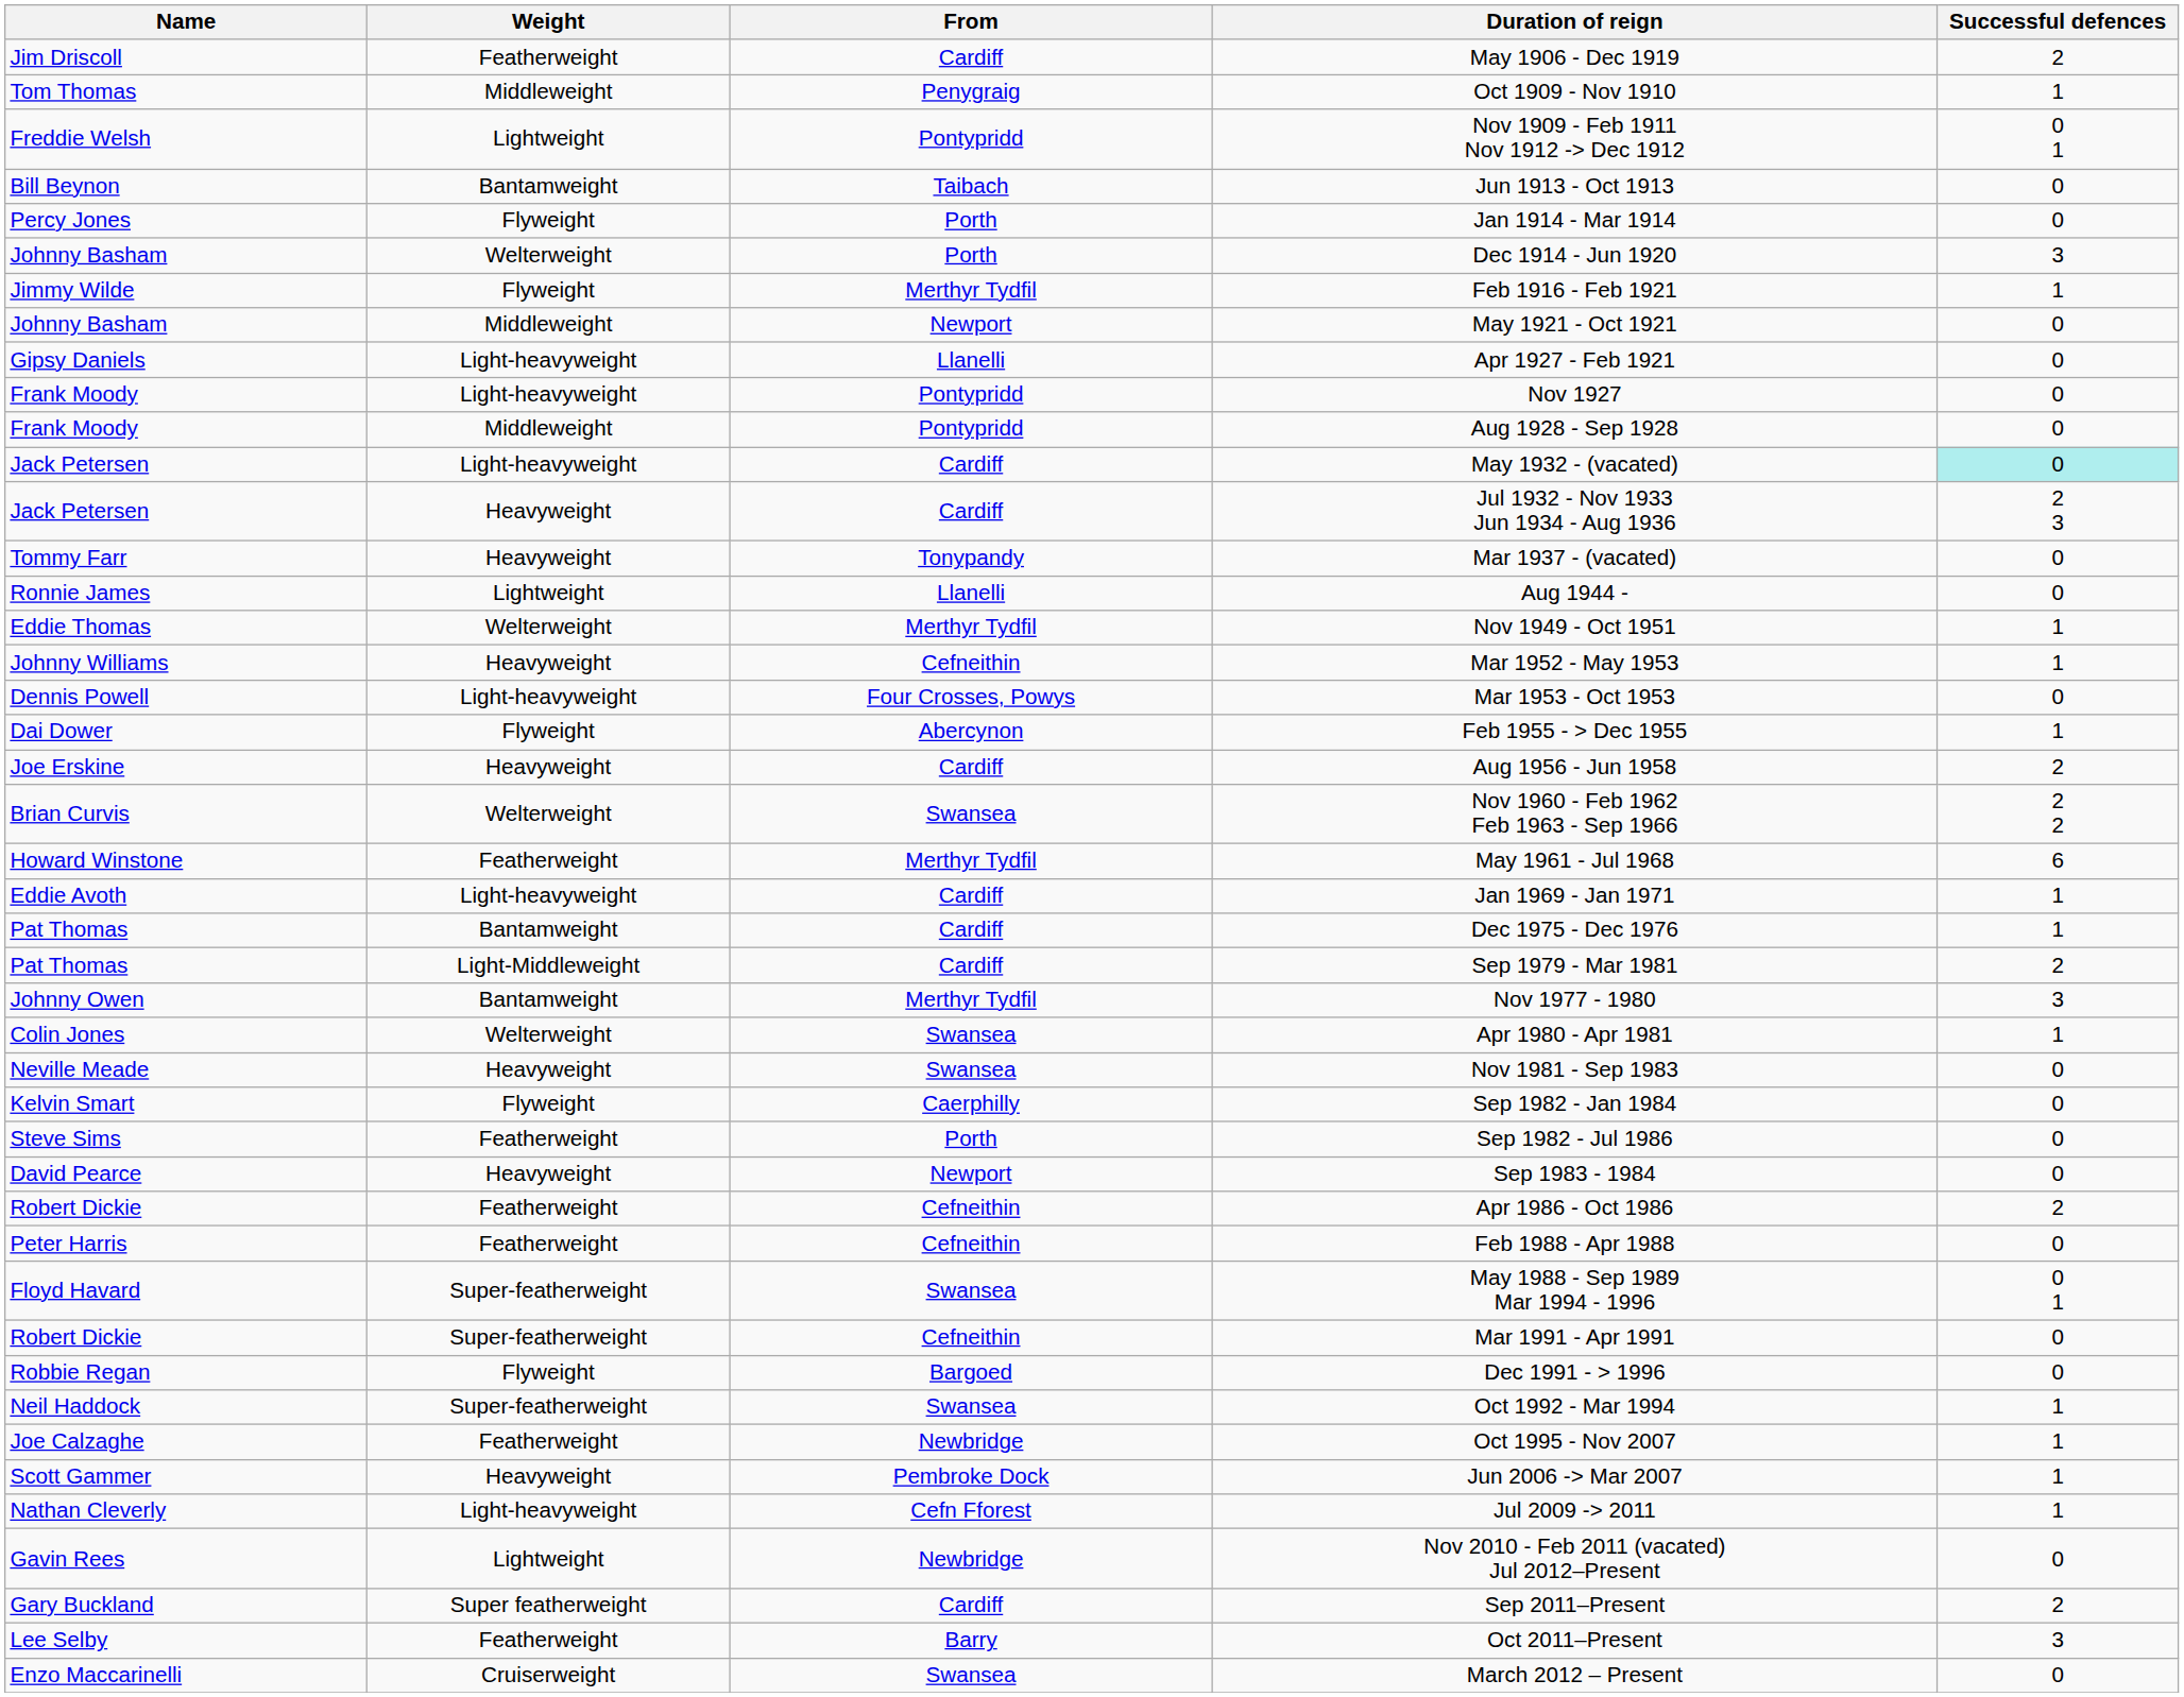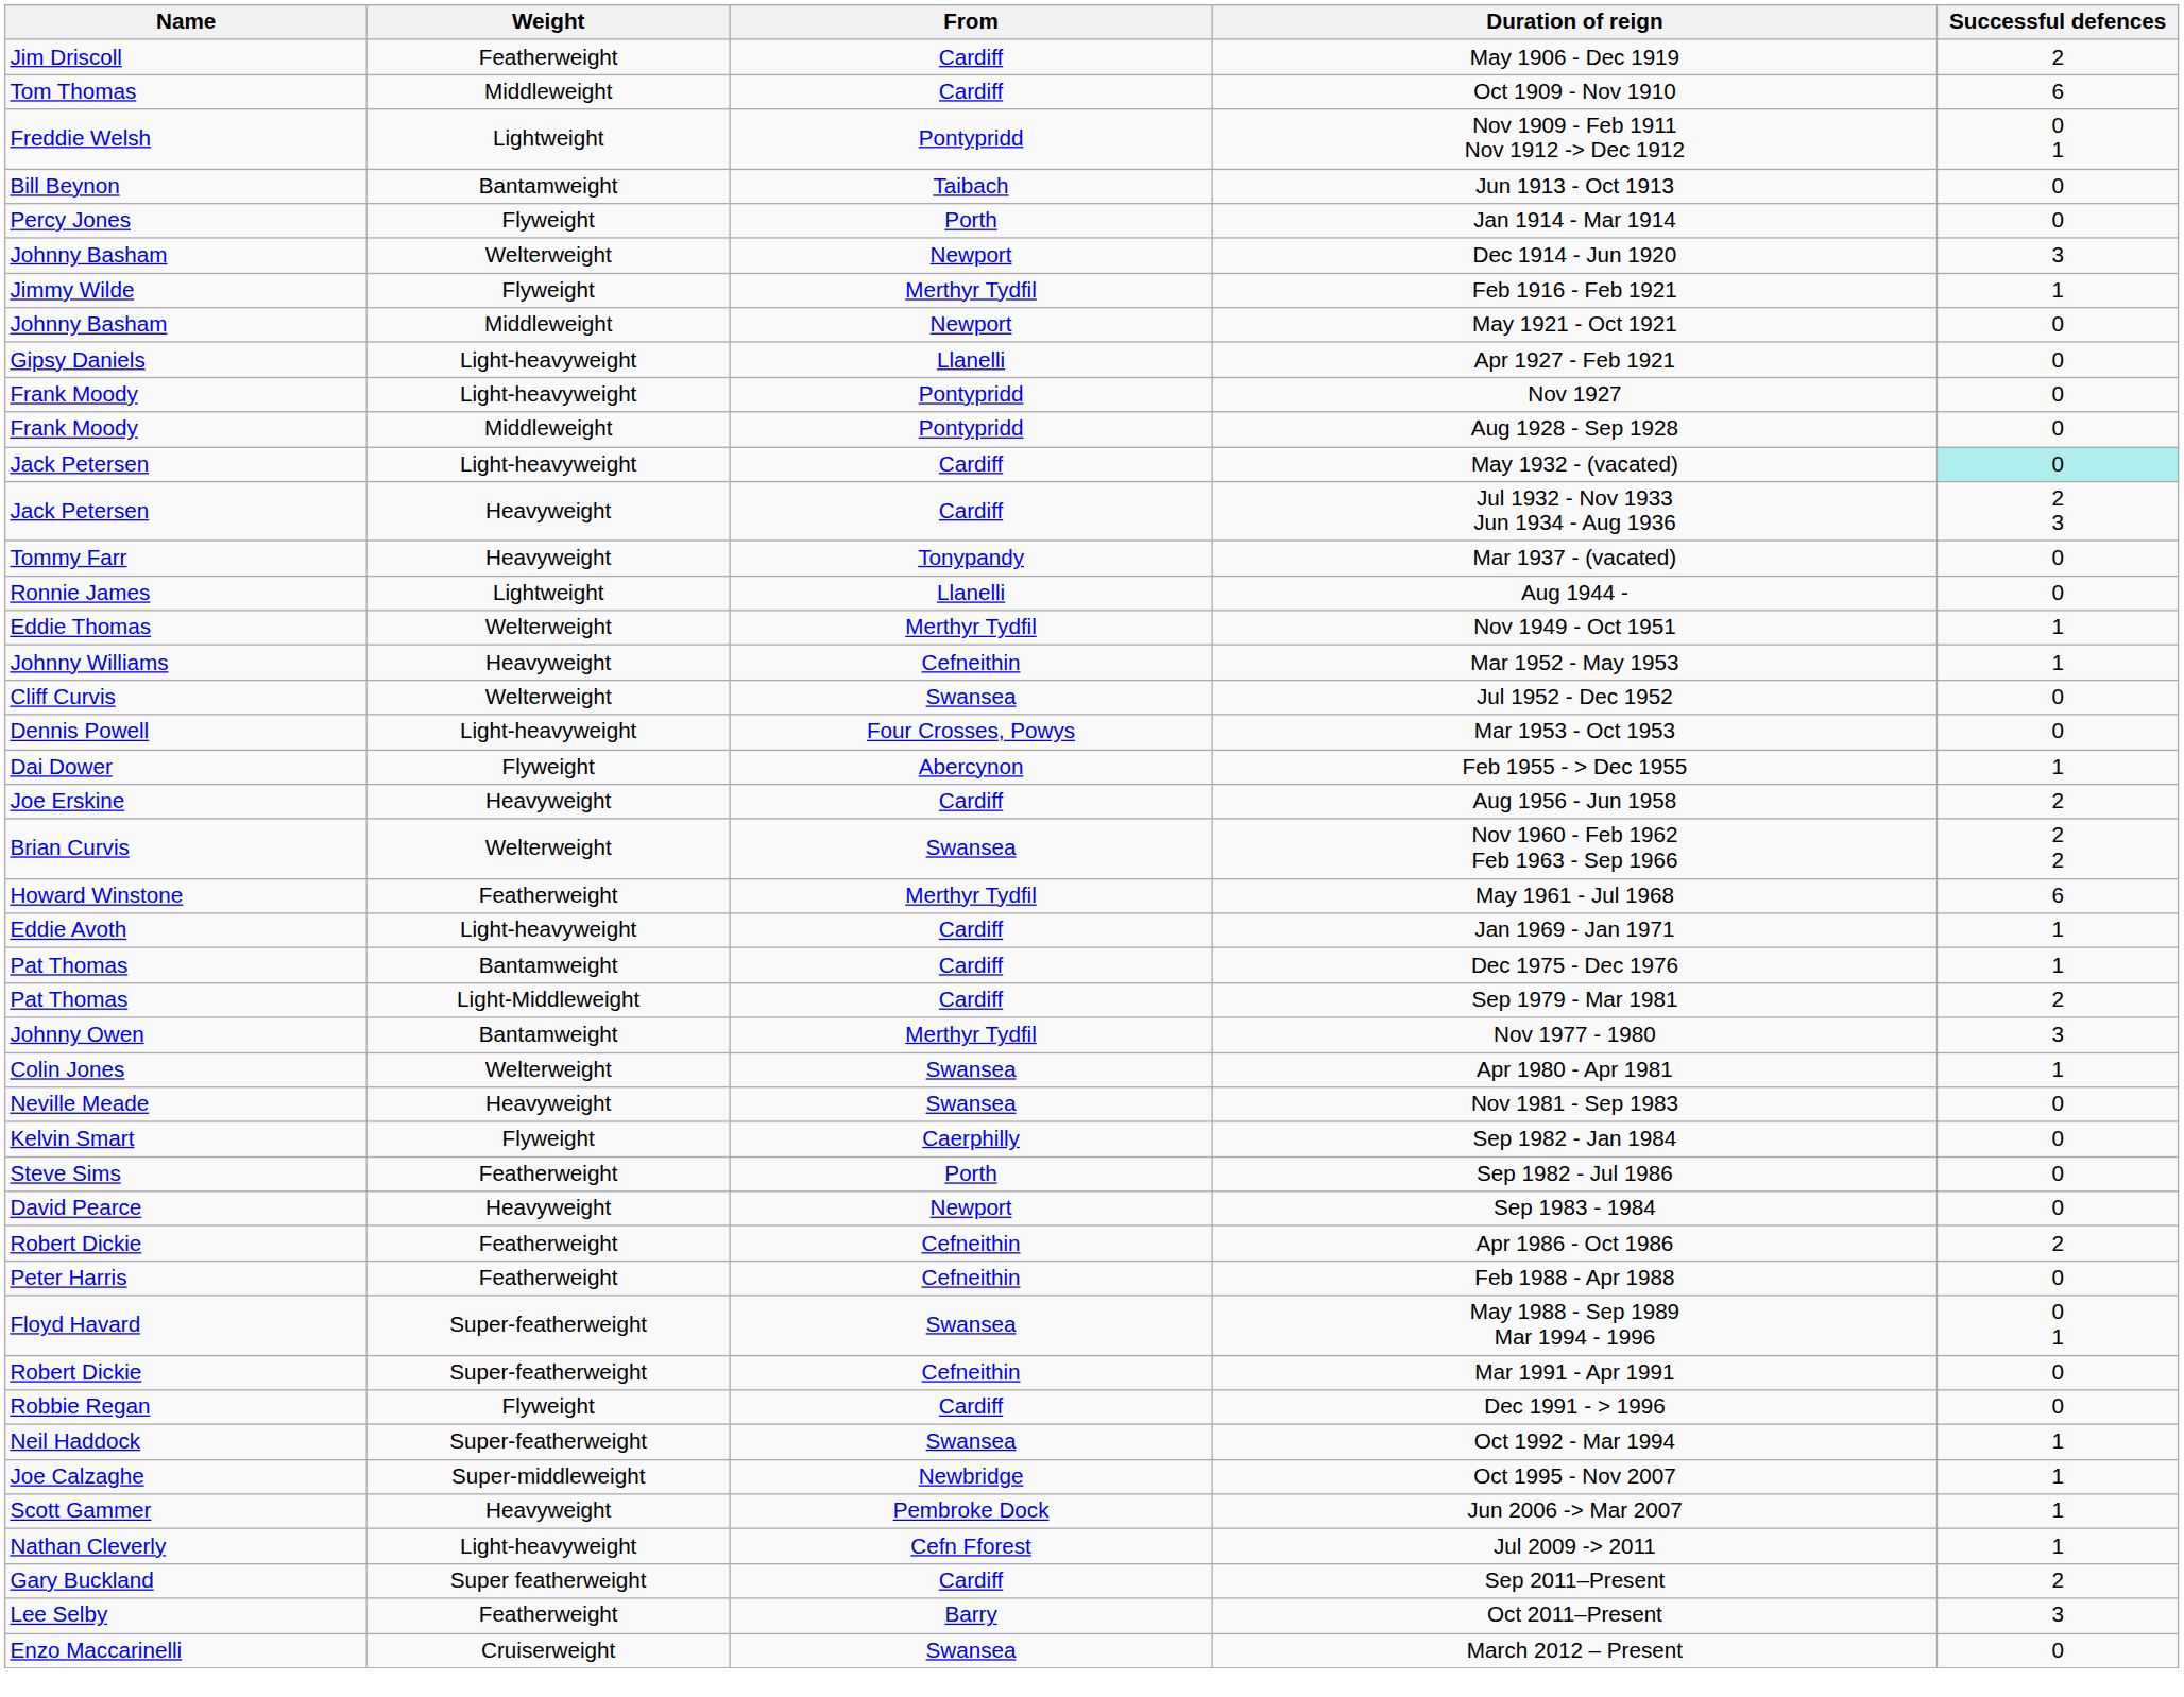 <table class="wikitable" width=80%>
 <tr>
 <th width=15%>Name</th>
 <th width=15%>Weight</th>
 <th width=20%>From</th>
 <th width=30%>Duration of reign</th>
 <th width=10%>Successful defences</th>
 </tr>
 <tr align=center>
 <td align=left><a href='#'>Jim Driscoll</a></td>
 <td>Featherweight</td>
 <td><a href='#'>Cardiff</a></td>
 <td>May 1906 - Dec 1919</td>
 <td>2</td>
 </tr>
 <tr align=center>
 <td align=left><a href='#'>Tom Thomas</a></td>
 <td>Middleweight</td>
-<td><a href='#'>Penygraig</a></td>
+<td><a href='#'>Cardiff</a></td>
 <td>Oct 1909 - Nov 1910</td>
-<td>1</td>
+<td>6</td>
 </tr>
 <tr align=center>
 <td align=left><a href='#'>Freddie Welsh</a></td>
 <td>Lightweight</td>
 <td><a href='#'>Pontypridd</a></td>
 <td>Nov 1909 - Feb 1911<br>Nov 1912 -> Dec 1912</td>
 <td>0<br>1</td>
 </tr>
 <tr align=center>
 <td align=left><a href='#'>Bill Beynon</a></td>
 <td>Bantamweight</td>
 <td><a href='#'>Taibach</a></td>
 <td>Jun 1913 - Oct 1913</td>
 <td>0</td>
 </tr>
 <tr align=center>
 <td align=left><a href='#'>Percy Jones</a></td>
 <td>Flyweight</td>
 <td><a href='#'>Porth</a></td>
 <td>Jan 1914 - Mar 1914</td>
 <td>0</td>
 </tr>
 <tr align=center>
 <td align=left><a href='#'>Johnny Basham</a></td>
 <td>Welterweight</td>
-<td><a href='#'>Porth</a></td>
+<td><a href='#'>Newport</a></td>
 <td>Dec 1914 - Jun 1920</td>
 <td>3</td>
 </tr>
 <tr align=center>
 <td align=left><a href='#'>Jimmy Wilde</a></td>
 <td>Flyweight</td>
 <td><a href='#'>Merthyr Tydfil</a></td>
 <td>Feb 1916 - Feb 1921</td>
 <td>1</td>
 </tr>
 <tr align=center>
 <td align=left><a href='#'>Johnny Basham</a></td>
 <td>Middleweight</td>
 <td><a href='#'>Newport</a></td>
 <td>May 1921 - Oct 1921</td>
 <td>0</td>
 </tr>
 <tr align=center>
 <td align=left><a href='#'>Gipsy Daniels</a></td>
 <td>Light-heavyweight</td>
 <td><a href='#'>Llanelli</a></td>
 <td>Apr 1927 - Feb 1921</td>
 <td>0</td>
 </tr>
 <tr align=center>
 <td align=left><a href='#'>Frank Moody</a></td>
 <td>Light-heavyweight</td>
 <td><a href='#'>Pontypridd</a></td>
 <td>Nov 1927</td>
 <td>0</td>
 </tr>
 <tr align=center>
 <td align=left><a href='#'>Frank Moody</a></td>
 <td>Middleweight</td>
 <td><a href='#'>Pontypridd</a></td>
 <td>Aug 1928 - Sep 1928</td>
 <td>0</td>
 </tr>
 <tr align=center>
 <td align=left><a href='#'>Jack Petersen</a></td>
 <td>Light-heavyweight</td>
 <td><a href='#'>Cardiff</a></td>
 <td>May 1932 - (vacated)</td>
 <td style="background: paleturquoise;">0</td>
 </tr>
 <tr align=center>
 <td align=left><a href='#'>Jack Petersen</a></td>
 <td>Heavyweight</td>
 <td><a href='#'>Cardiff</a></td>
 <td>Jul 1932 - Nov 1933<br>Jun 1934 - Aug 1936</td>
 <td>2<br>3</td>
 </tr>
 <tr align=center>
 <td align=left><a href='#'>Tommy Farr</a></td>
 <td>Heavyweight</td>
 <td><a href='#'>Tonypandy</a></td>
 <td>Mar 1937 - (vacated)</td>
 <td>0</td>
 </tr>
 <tr align=center>
 <td align=left><a href='#'>Ronnie James</a></td>
 <td>Lightweight</td>
 <td><a href='#'>Llanelli</a></td>
 <td>Aug 1944 -</td>
 <td>0</td>
 </tr>
 <tr align=center>
 <td align=left><a href='#'>Eddie Thomas</a></td>
 <td>Welterweight</td>
 <td><a href='#'>Merthyr Tydfil</a></td>
 <td>Nov 1949 - Oct 1951</td>
 <td>1</td>
 </tr>
 <tr align=center>
 <td align=left><a href='#'>Johnny Williams</a></td>
 <td>Heavyweight</td>
 <td><a href='#'>Cefneithin</a></td>
 <td>Mar 1952 - May 1953</td>
 <td>1</td>
+</tr>
+<tr align=center>
+<td align=left><a href='#'>Cliff Curvis</a></td>
+<td>Welterweight</td>
+<td><a href='#'>Swansea</a></td>
+<td>Jul 1952 - Dec 1952</td>
+<td>0</td>
 </tr>
 <tr align=center>
 <td align=left><a href='#'>Dennis Powell</a></td>
 <td>Light-heavyweight</td>
 <td><a href='#'>Four Crosses, Powys</a></td>
 <td>Mar 1953 - Oct 1953</td>
 <td>0</td>
 </tr>
 <tr align=center>
 <td align=left><a href='#'>Dai Dower</a></td>
 <td>Flyweight</td>
 <td><a href='#'>Abercynon</a></td>
 <td>Feb 1955 - > Dec 1955</td>
 <td>1</td>
 </tr>
 <tr align=center>
 <td align=left><a href='#'>Joe Erskine</a></td>
 <td>Heavyweight</td>
 <td><a href='#'>Cardiff</a></td>
 <td>Aug 1956 - Jun 1958</td>
 <td>2</td>
 </tr>
 <tr align=center>
 <td align=left><a href='#'>Brian Curvis</a></td>
 <td>Welterweight</td>
 <td><a href='#'>Swansea</a></td>
 <td>Nov 1960 -  Feb 1962<br>Feb 1963 - Sep 1966</td>
 <td>2<br>2</td>
 </tr>
 <tr align=center>
 <td align=left><a href='#'>Howard Winstone</a></td>
 <td>Featherweight</td>
 <td><a href='#'>Merthyr Tydfil</a></td>
 <td>May 1961 - Jul 1968</td>
 <td>6</td>
 </tr>
 <tr align=center>
 <td align=left><a href='#'>Eddie Avoth</a></td>
 <td>Light-heavyweight</td>
 <td><a href='#'>Cardiff</a></td>
 <td>Jan 1969 - Jan 1971</td>
 <td>1</td>
 </tr>
 <tr align=center>
 <td align=left><a href='#'>Pat Thomas</a></td>
 <td>Bantamweight</td>
 <td><a href='#'>Cardiff</a></td>
 <td>Dec 1975 - Dec 1976</td>
 <td>1</td>
 </tr>
 <tr align=center>
 <td align=left><a href='#'>Pat Thomas</a></td>
 <td>Light-Middleweight</td>
 <td><a href='#'>Cardiff</a></td>
 <td>Sep 1979 - Mar 1981</td>
 <td>2</td>
 </tr>
 <tr align=center>
 <td align=left><a href='#'>Johnny Owen</a></td>
 <td>Bantamweight</td>
 <td><a href='#'>Merthyr Tydfil</a></td>
 <td>Nov 1977 - 1980</td>
 <td>3</td>
 </tr>
 <tr align=center>
 <td align=left><a href='#'>Colin Jones</a></td>
 <td>Welterweight</td>
 <td><a href='#'>Swansea</a></td>
 <td>Apr 1980 - Apr 1981</td>
 <td>1</td>
 </tr>
 <tr align=center>
 <td align=left><a href='#'>Neville Meade</a></td>
 <td>Heavyweight</td>
 <td><a href='#'>Swansea</a></td>
 <td>Nov 1981 - Sep 1983</td>
 <td>0</td>
 </tr>
 <tr align=center>
 <td align=left><a href='#'>Kelvin Smart</a></td>
 <td>Flyweight</td>
 <td><a href='#'>Caerphilly</a></td>
 <td>Sep 1982 - Jan 1984</td>
 <td>0</td>
 </tr>
 <tr align=center>
 <td align=left><a href='#'>Steve Sims</a></td>
 <td>Featherweight</td>
 <td><a href='#'>Porth</a></td>
 <td>Sep 1982 - Jul 1986</td>
 <td>0</td>
 </tr>
 <tr align=center>
 <td align=left><a href='#'>David Pearce</a></td>
 <td>Heavyweight</td>
 <td><a href='#'>Newport</a></td>
 <td>Sep 1983 - 1984</td>
 <td>0</td>
 </tr>
 <tr align=center>
 <td align=left><a href='#'>Robert Dickie</a></td>
 <td>Featherweight</td>
 <td><a href='#'>Cefneithin</a></td>
 <td>Apr 1986 - Oct 1986</td>
 <td>2</td>
 </tr>
 <tr align=center>
 <td align=left><a href='#'>Peter Harris</a></td>
 <td>Featherweight</td>
 <td><a href='#'>Cefneithin</a></td>
 <td>Feb 1988 - Apr 1988</td>
 <td>0</td>
 </tr>
 <tr align=center>
 <td align=left><a href='#'>Floyd Havard</a></td>
 <td>Super-featherweight</td>
 <td><a href='#'>Swansea</a></td>
 <td>May 1988 - Sep 1989<br>Mar 1994 - 1996</td>
 <td>0<br>1</td>
 </tr>
 <tr align=center>
 <td align=left><a href='#'>Robert Dickie</a></td>
 <td>Super-featherweight</td>
 <td><a href='#'>Cefneithin</a></td>
 <td>Mar 1991 - Apr 1991</td>
 <td>0</td>
 </tr>
 <tr align=center>
 <td align=left><a href='#'>Robbie Regan</a></td>
 <td>Flyweight</td>
-<td><a href='#'>Bargoed</a></td>
+<td><a href='#'>Cardiff</a></td>
 <td>Dec 1991 - > 1996</td>
 <td>0</td>
 </tr>
 <tr align=center>
 <td align=left><a href='#'>Neil Haddock</a></td>
 <td>Super-featherweight</td>
 <td><a href='#'>Swansea</a></td>
 <td>Oct 1992 - Mar 1994</td>
 <td>1</td>
 </tr>
 <tr align=center>
 <td align=left><a href='#'>Joe Calzaghe</a></td>
-<td>Featherweight</td>
+<td>Super-middleweight</td>
 <td><a href='#'>Newbridge</a></td>
 <td>Oct 1995 - Nov 2007</td>
 <td>1</td>
 </tr>
 <tr align=center>
 <td align=left><a href='#'>Scott Gammer</a></td>
 <td>Heavyweight</td>
 <td><a href='#'>Pembroke Dock</a></td>
 <td>Jun 2006 -> Mar 2007</td>
 <td>1</td>
 </tr>
 <tr align=center>
 <td align=left><a href='#'>Nathan Cleverly</a></td>
 <td>Light-heavyweight</td>
 <td><a href='#'>Cefn Fforest</a></td>
 <td>Jul 2009 -> 2011</td>
 <td>1</td>
-</tr>
-<tr align=center>
-<td align=left><a href='#'>Gavin Rees</a></td>
-<td>Lightweight</td>
-<td><a href='#'>Newbridge</a></td>
-<td>Nov 2010 - Feb 2011 (vacated) <br> Jul 2012–Present</td>
-<td>0</td>
 </tr>
 <tr align=center>
 <td align=left><a href='#'>Gary Buckland</a></td>
 <td>Super featherweight</td>
 <td><a href='#'>Cardiff</a></td>
 <td>Sep 2011–Present</td>
 <td>2</td>
 </tr>
 <tr align=center>
 <td align=left><a href='#'>Lee Selby</a></td>
 <td>Featherweight</td>
 <td><a href='#'>Barry</a></td>
 <td>Oct 2011–Present</td>
 <td>3</td>
 </tr>
 <tr align=center>
 <td align=left><a href='#'>Enzo Maccarinelli</a></td>
 <td>Cruiserweight</td>
 <td><a href='#'>Swansea</a></td>
 <td>March 2012 – Present</td>
 <td>0</td>
 </tr>
 </table>
